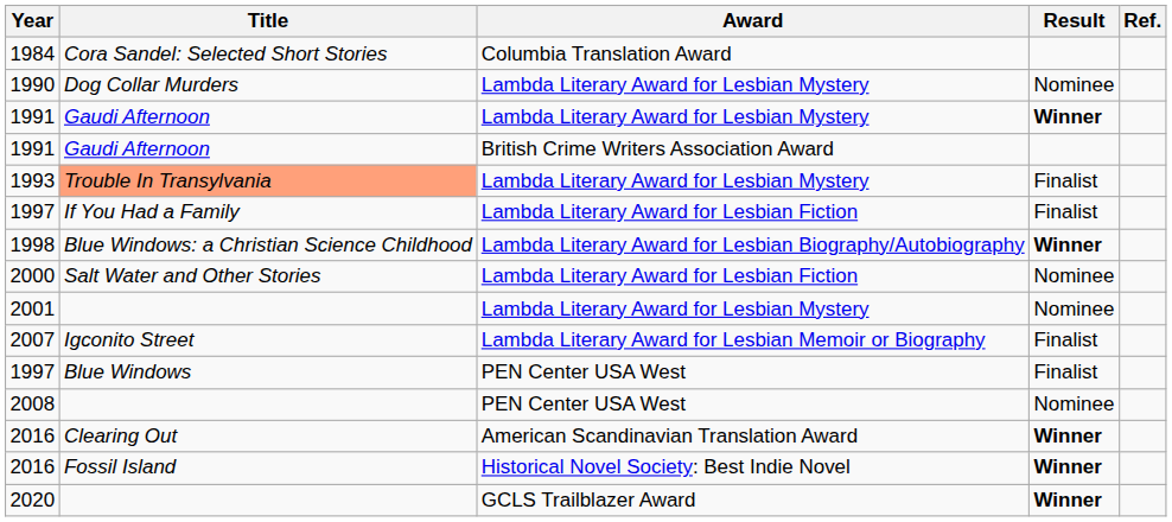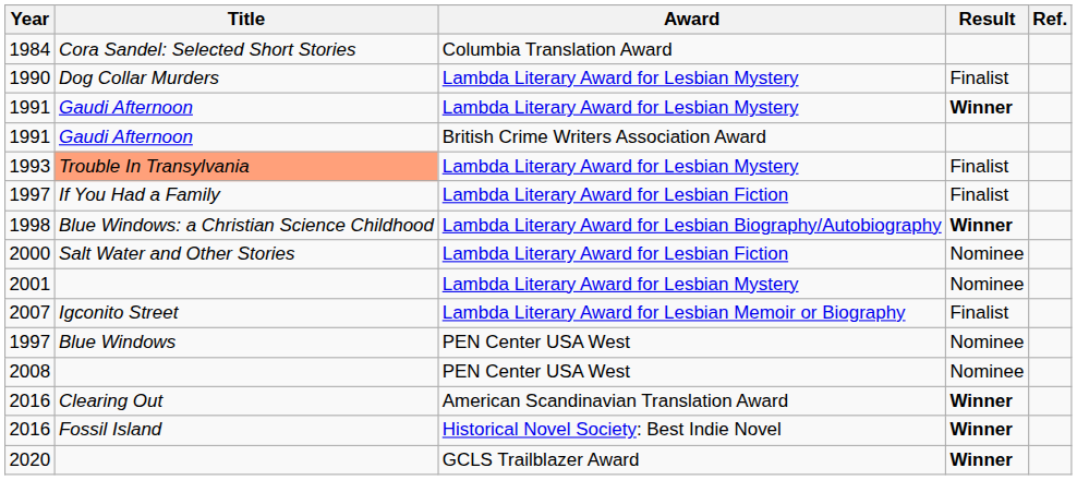 <table class="wikitable sortable mw-collapsible">
 <tr>
 <th>Year</th>
 <th>Title</th>
 <th>Award</th>
 <th>Result</th>
 <th>Ref.</th>
 </tr>
 <tr>
 <td>1984</td>
 <td><em>Cora Sandel: Selected Short Stories</em></td>
 <td>Columbia Translation Award</td>
 <td></td>
 <td></td>
 </tr>
 <tr>
 <td>1990</td>
 <td><em>Dog Collar Murders</em></td>
 <td><a href='#'>Lambda Literary Award for Lesbian Mystery</a></td>
-<td>Nominee</td>
+<td>Finalist</td>
 <td></td>
 </tr>
 <tr>
 <td>1991</td>
 <td><em><a href='#'>Gaudi Afternoon</a></em></td>
 <td><a href='#'>Lambda Literary Award for Lesbian Mystery</a></td>
 <td><strong>Winner</strong></td>
 <td></td>
 </tr>
 <tr>
 <td>1991</td>
 <td><em><a href='#'>Gaudi Afternoon</a></em></td>
 <td>British Crime Writers Association Award</td>
 <td></td>
 <td><em></em></td>
 </tr>
 <tr>
 <td>1993</td>
 <td style="background: lightsalmon;"><em>Trouble In Transylvania</em></td>
 <td><a href='#'>Lambda Literary Award for Lesbian Mystery</a></td>
 <td>Finalist</td>
 <td></td>
 </tr>
 <tr>
 <td>1997</td>
 <td><em>If You Had a Family</em></td>
 <td><a href='#'>Lambda Literary Award for Lesbian Fiction</a></td>
 <td>Finalist</td>
 <td></td>
 </tr>
 <tr>
 <td>1998</td>
 <td><em>Blue Windows: a Christian Science Childhood</em></td>
 <td><a href='#'>Lambda Literary Award for Lesbian Biography/Autobiography</a></td>
 <td><strong>Winner</strong></td>
 <td></td>
 </tr>
 <tr>
 <td>2000</td>
 <td><em>Salt Water and Other Stories</em></td>
 <td><a href='#'>Lambda Literary Award for Lesbian Fiction</a></td>
 <td>Nominee</td>
 <td></td>
 </tr>
 <tr>
 <td>2001</td>
 <td><em></em></td>
 <td><a href='#'>Lambda Literary Award for Lesbian Mystery</a></td>
 <td>Nominee</td>
 <td></td>
 </tr>
 <tr>
 <td>2007</td>
 <td><em>Igconito Street</em></td>
 <td><a href='#'>Lambda Literary Award for Lesbian Memoir or Biography</a></td>
 <td>Finalist</td>
 <td></td>
 </tr>
 <tr>
 <td>1997</td>
 <td><em>Blue Windows</em></td>
 <td>PEN Center USA West</td>
-<td>Finalist</td>
+<td>Nominee</td>
 <td><em></em></td>
 </tr>
 <tr>
 <td>2008</td>
 <td><em></em></td>
 <td>PEN Center USA West</td>
 <td>Nominee</td>
 <td><em></em></td>
 </tr>
 <tr>
 <td>2016</td>
 <td><em>Clearing Out</em></td>
 <td>American Scandinavian Translation Award</td>
 <td><strong>Winner</strong></td>
 <td><em></em></td>
 </tr>
 <tr>
 <td>2016</td>
 <td><em>Fossil Island</em></td>
 <td><a href='#'>Historical Novel Society</a>: Best Indie Novel</td>
 <td><strong>Winner</strong></td>
 <td><em></em></td>
 </tr>
 <tr>
 <td>2020</td>
 <td></td>
 <td>GCLS Trailblazer Award</td>
 <td><strong>Winner</strong></td>
 <td></td>
 </tr>
 </table>
